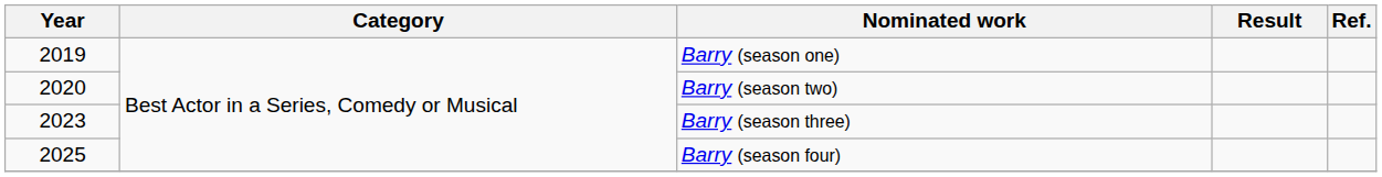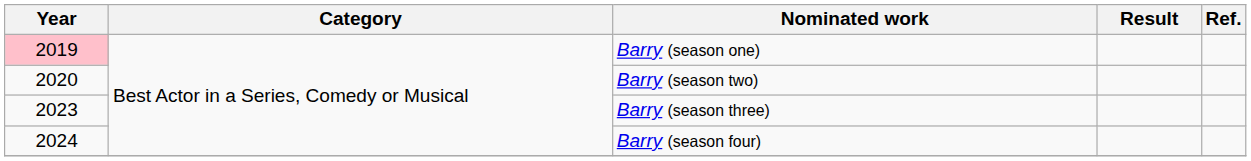 <table class=wikitable>
 <tr>
 <th scope="col" style="width:5em;">Year</th>
 <th scope="col" style="width:26em;">Category</th>
 <th scope="col" style="width:25em;">Nominated work</th>
 <th scope="col" style="width:5em;">Result</th>
 <th>Ref.</th>
 </tr>
 <tr>
-<td style="text-align:center;">2019</td>
+<td style="background: pink; text-align:center;">2019</td>
 <td rowspan=4>Best Actor in a Series, Comedy or Musical</td>
 <td><em><a href='#'>Barry</a></em> <small> (season one) </small></td>
 <td></td>
 <td style="text-align:center;"></td>
 </tr>
 <tr>
 <td style="text-align:center;">2020</td>
 <td><em><a href='#'>Barry</a></em> <small> (season two) </small></td>
 <td></td>
 <td style="text-align:center;"></td>
 </tr>
 <tr>
 <td style="text-align:center;">2023</td>
 <td><em><a href='#'>Barry</a></em> <small> (season three) </small></td>
 <td></td>
 <td style="text-align:center;"></td>
 </tr>
 <tr>
-<td style="text-align:center;">2025</td>
+<td style="text-align:center;">2024</td>
 <td><em><a href='#'>Barry</a></em> <small> (season four) </small></td>
 <td></td>
 <td style="text-align:center;"></td>
 </tr>
 <tr>
 </tr>
 </table>
